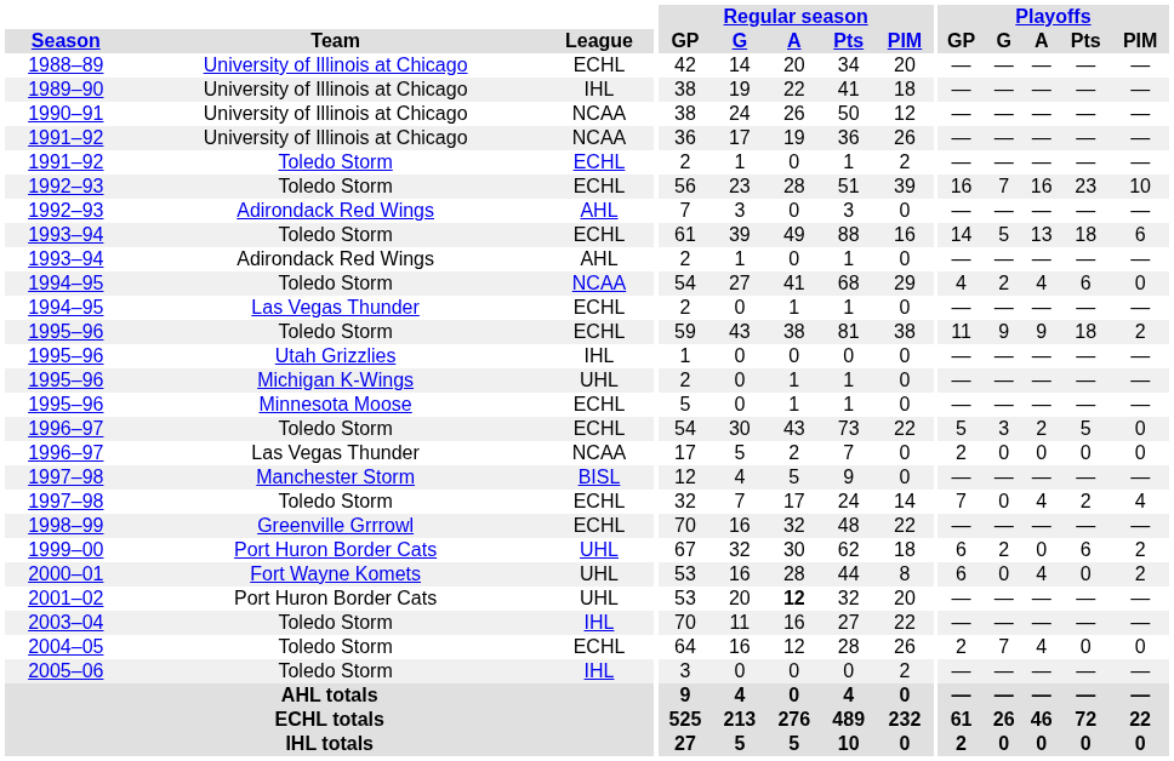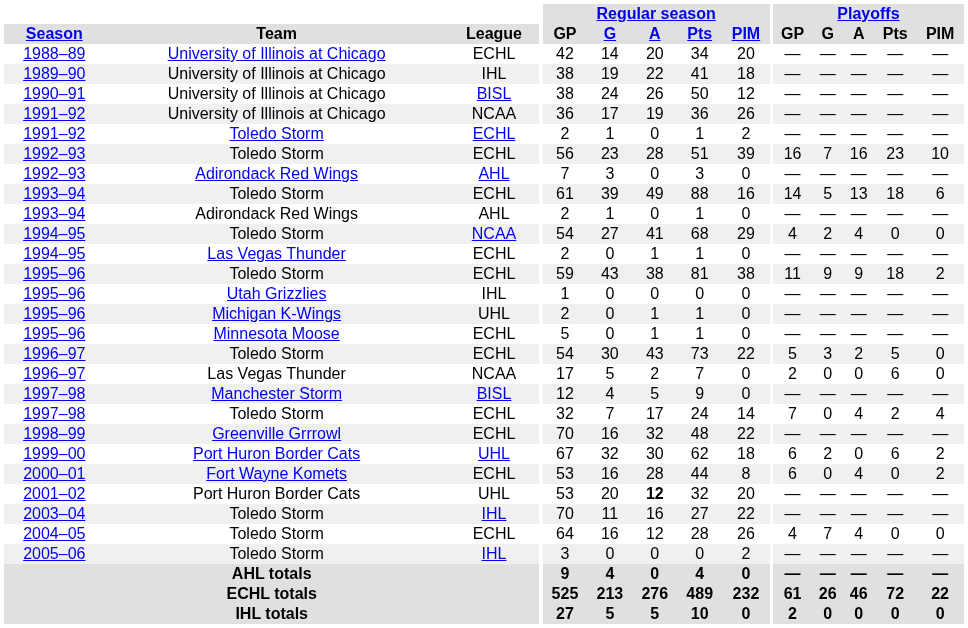 <table border="0" cellpadding="1" cellspacing="0" style="text-align:center; width:60em">
 <tr bgcolor="#e0e0e0">
 <th colspan="3" bgcolor="#ffffff"></th>
 <th rowspan="99" bgcolor="#ffffff"></th>
 <th colspan="5"><a href='#'>Regular season</a></th>
 <th rowspan="99" bgcolor="#ffffff"></th>
 <th colspan="5"><a href='#'>Playoffs</a></th>
 </tr>
 <tr bgcolor="#e0e0e0">
 <th><a href='#'>Season</a></th>
 <th>Team</th>
 <th>League</th>
 <th>GP</th>
 <th><a href='#'>G</a></th>
 <th><a href='#'>A</a></th>
 <th><a href='#'>Pts</a></th>
 <th><a href='#'>PIM</a></th>
 <th>GP</th>
 <th>G</th>
 <th>A</th>
 <th>Pts</th>
 <th>PIM</th>
 </tr>
 <tr>
 <td><a href='#'>1988–89</a></td>
 <td><a href='#'>University of Illinois at Chicago</a></td>
 <td>ECHL</td>
 <td>42</td>
 <td>14</td>
 <td>20</td>
 <td>34</td>
 <td>20</td>
 <td>—</td>
 <td>—</td>
 <td>—</td>
 <td>—</td>
 <td>—</td>
 </tr>
 <tr bgcolor="#f0f0f0">
 <td><a href='#'>1989–90</a></td>
 <td>University of Illinois at Chicago</td>
 <td>IHL</td>
 <td>38</td>
 <td>19</td>
 <td>22</td>
 <td>41</td>
 <td>18</td>
 <td>—</td>
 <td>—</td>
 <td>—</td>
 <td>—</td>
 <td>—</td>
 </tr>
 <tr>
 <td><a href='#'>1990–91</a></td>
 <td>University of Illinois at Chicago</td>
-<td>NCAA</td>
+<td><a href='#'>BISL</a></td>
 <td>38</td>
 <td>24</td>
 <td>26</td>
 <td>50</td>
 <td>12</td>
 <td>—</td>
 <td>—</td>
 <td>—</td>
 <td>—</td>
 <td>—</td>
 </tr>
 <tr bgcolor="#f0f0f0">
 <td><a href='#'>1991–92</a></td>
 <td>University of Illinois at Chicago</td>
 <td>NCAA</td>
 <td>36</td>
 <td>17</td>
 <td>19</td>
 <td>36</td>
 <td>26</td>
 <td>—</td>
 <td>—</td>
 <td>—</td>
 <td>—</td>
 <td>—</td>
 </tr>
 <tr>
 <td><a href='#'>1991–92</a></td>
 <td><a href='#'>Toledo Storm</a></td>
 <td><a href='#'>ECHL</a></td>
 <td>2</td>
 <td>1</td>
 <td>0</td>
 <td>1</td>
 <td>2</td>
 <td>—</td>
 <td>—</td>
 <td>—</td>
 <td>—</td>
 <td>—</td>
 </tr>
 <tr bgcolor="#f0f0f0">
 <td><a href='#'>1992–93</a></td>
 <td>Toledo Storm</td>
 <td>ECHL</td>
 <td>56</td>
 <td>23</td>
 <td>28</td>
 <td>51</td>
 <td>39</td>
 <td>16</td>
 <td>7</td>
 <td>16</td>
 <td>23</td>
 <td>10</td>
 </tr>
 <tr>
 <td><a href='#'>1992–93</a></td>
 <td><a href='#'>Adirondack Red Wings</a></td>
 <td><a href='#'>AHL</a></td>
 <td>7</td>
 <td>3</td>
 <td>0</td>
 <td>3</td>
 <td>0</td>
 <td>—</td>
 <td>—</td>
 <td>—</td>
 <td>—</td>
 <td>—</td>
 </tr>
 <tr bgcolor="#f0f0f0">
 <td><a href='#'>1993–94</a></td>
 <td>Toledo Storm</td>
 <td>ECHL</td>
 <td>61</td>
 <td>39</td>
 <td>49</td>
 <td>88</td>
 <td>16</td>
 <td>14</td>
 <td>5</td>
 <td>13</td>
 <td>18</td>
 <td>6</td>
 </tr>
 <tr>
 <td><a href='#'>1993–94</a></td>
 <td>Adirondack Red Wings</td>
 <td>AHL</td>
 <td>2</td>
 <td>1</td>
 <td>0</td>
 <td>1</td>
 <td>0</td>
 <td>—</td>
 <td>—</td>
 <td>—</td>
 <td>—</td>
 <td>—</td>
 </tr>
 <tr bgcolor="#f0f0f0">
 <td><a href='#'>1994–95</a></td>
 <td>Toledo Storm</td>
 <td><a href='#'>NCAA</a></td>
 <td>54</td>
 <td>27</td>
 <td>41</td>
 <td>68</td>
 <td>29</td>
 <td>4</td>
 <td>2</td>
 <td>4</td>
-<td>6</td>
+<td>0</td>
 <td>0</td>
 </tr>
 <tr>
 <td><a href='#'>1994–95</a></td>
 <td><a href='#'>Las Vegas Thunder</a></td>
 <td>ECHL</td>
 <td>2</td>
 <td>0</td>
 <td>1</td>
 <td>1</td>
 <td>0</td>
 <td>—</td>
 <td>—</td>
 <td>—</td>
 <td>—</td>
 <td>—</td>
 </tr>
 <tr bgcolor="#f0f0f0">
 <td><a href='#'>1995–96</a></td>
 <td>Toledo Storm</td>
 <td>ECHL</td>
 <td>59</td>
 <td>43</td>
 <td>38</td>
 <td>81</td>
 <td>38</td>
 <td>11</td>
 <td>9</td>
 <td>9</td>
 <td>18</td>
 <td>2</td>
 </tr>
 <tr>
 <td><a href='#'>1995–96</a></td>
 <td><a href='#'>Utah Grizzlies</a></td>
 <td>IHL</td>
 <td>1</td>
 <td>0</td>
 <td>0</td>
 <td>0</td>
 <td>0</td>
 <td>—</td>
 <td>—</td>
 <td>—</td>
 <td>—</td>
 <td>—</td>
 </tr>
 <tr bgcolor="#f0f0f0">
 <td><a href='#'>1995–96</a></td>
 <td><a href='#'>Michigan K-Wings</a></td>
 <td>UHL</td>
 <td>2</td>
 <td>0</td>
 <td>1</td>
 <td>1</td>
 <td>0</td>
 <td>—</td>
 <td>—</td>
 <td>—</td>
 <td>—</td>
 <td>—</td>
 </tr>
 <tr>
 <td><a href='#'>1995–96</a></td>
 <td><a href='#'>Minnesota Moose</a></td>
 <td>ECHL</td>
 <td>5</td>
 <td>0</td>
 <td>1</td>
 <td>1</td>
 <td>0</td>
 <td>—</td>
 <td>—</td>
 <td>—</td>
 <td>—</td>
 <td>—</td>
 </tr>
 <tr bgcolor="#f0f0f0">
 <td><a href='#'>1996–97</a></td>
 <td>Toledo Storm</td>
 <td>ECHL</td>
 <td>54</td>
 <td>30</td>
 <td>43</td>
 <td>73</td>
 <td>22</td>
 <td>5</td>
 <td>3</td>
 <td>2</td>
 <td>5</td>
 <td>0</td>
 </tr>
 <tr>
 <td><a href='#'>1996–97</a></td>
 <td>Las Vegas Thunder</td>
 <td>NCAA</td>
 <td>17</td>
 <td>5</td>
 <td>2</td>
 <td>7</td>
 <td>0</td>
 <td>2</td>
 <td>0</td>
 <td>0</td>
-<td>0</td>
+<td>6</td>
 <td>0</td>
 </tr>
 <tr bgcolor="#f0f0f0">
 <td><a href='#'>1997–98</a></td>
 <td><a href='#'>Manchester Storm</a></td>
 <td><a href='#'>BISL</a></td>
 <td>12</td>
 <td>4</td>
 <td>5</td>
 <td>9</td>
 <td>0</td>
 <td>—</td>
 <td>—</td>
 <td>—</td>
 <td>—</td>
 <td>—</td>
 </tr>
 <tr>
 <td><a href='#'>1997–98</a></td>
 <td>Toledo Storm</td>
 <td>ECHL</td>
 <td>32</td>
 <td>7</td>
 <td>17</td>
 <td>24</td>
 <td>14</td>
 <td>7</td>
 <td>0</td>
 <td>4</td>
 <td>2</td>
 <td>4</td>
 </tr>
 <tr bgcolor="#f0f0f0">
 <td><a href='#'>1998–99</a></td>
 <td><a href='#'>Greenville Grrrowl</a></td>
 <td>ECHL</td>
 <td>70</td>
 <td>16</td>
 <td>32</td>
 <td>48</td>
 <td>22</td>
 <td>—</td>
 <td>—</td>
 <td>—</td>
 <td>—</td>
 <td>—</td>
 </tr>
 <tr>
 <td><a href='#'>1999–00</a></td>
 <td><a href='#'>Port Huron Border Cats</a></td>
 <td><a href='#'>UHL</a></td>
 <td>67</td>
 <td>32</td>
 <td>30</td>
 <td>62</td>
 <td>18</td>
 <td>6</td>
 <td>2</td>
 <td>0</td>
 <td>6</td>
 <td>2</td>
 </tr>
 <tr bgcolor="#f0f0f0">
 <td><a href='#'>2000–01</a></td>
 <td><a href='#'>Fort Wayne Komets</a></td>
-<td>UHL</td>
+<td>ECHL</td>
 <td>53</td>
 <td>16</td>
 <td>28</td>
 <td>44</td>
 <td>8</td>
 <td>6</td>
 <td>0</td>
 <td>4</td>
 <td>0</td>
 <td>2</td>
 </tr>
 <tr>
 <td><a href='#'>2001–02</a></td>
 <td>Port Huron Border Cats</td>
 <td>UHL</td>
 <td>53</td>
 <td>20</td>
 <td><strong>12</strong></td>
 <td>32</td>
 <td>20</td>
 <td>—</td>
 <td>—</td>
 <td>—</td>
 <td>—</td>
 <td>—</td>
 </tr>
 <tr bgcolor="#f0f0f0">
 <td><a href='#'>2003–04</a></td>
 <td>Toledo Storm</td>
 <td><a href='#'>IHL</a></td>
 <td>70</td>
 <td>11</td>
 <td>16</td>
 <td>27</td>
 <td>22</td>
 <td>—</td>
 <td>—</td>
 <td>—</td>
 <td>—</td>
 <td>—</td>
 </tr>
 <tr>
 <td><a href='#'>2004–05</a></td>
 <td>Toledo Storm</td>
 <td>ECHL</td>
 <td>64</td>
 <td>16</td>
 <td>12</td>
 <td>28</td>
 <td>26</td>
-<td>2</td>
+<td>4</td>
 <td>7</td>
 <td>4</td>
 <td>0</td>
 <td>0</td>
 </tr>
 <tr bgcolor="#f0f0f0">
 <td><a href='#'>2005–06</a></td>
 <td>Toledo Storm</td>
 <td><a href='#'>IHL</a></td>
 <td>3</td>
 <td>0</td>
 <td>0</td>
 <td>0</td>
 <td>2</td>
 <td>—</td>
 <td>—</td>
 <td>—</td>
 <td>—</td>
 <td>—</td>
 </tr>
 <tr>
 </tr>
 <tr ALIGN="center" bgcolor="#e0e0e0">
 <th colspan="3">AHL totals</th>
 <th ALIGN="center">9</th>
 <th ALIGN="center">4</th>
 <th ALIGN="center">0</th>
 <th ALIGN="center">4</th>
 <th ALIGN="center">0</th>
 <th ALIGN="center">—</th>
 <th ALIGN="center">—</th>
 <th ALIGN="center">—</th>
 <th ALIGN="center">—</th>
 <th ALIGN="center">—</th>
 </tr>
 <tr>
 </tr>
 <tr ALIGN="center" bgcolor="#e0e0e0">
 <th colspan="3">ECHL totals</th>
 <th ALIGN="center">525</th>
 <th ALIGN="center">213</th>
 <th ALIGN="center">276</th>
 <th ALIGN="center">489</th>
 <th ALIGN="center">232</th>
 <th ALIGN="center">61</th>
 <th ALIGN="center">26</th>
 <th ALIGN="center">46</th>
 <th ALIGN="center">72</th>
 <th ALIGN="center">22</th>
 </tr>
 <tr>
 </tr>
 <tr ALIGN="center" bgcolor="#e0e0e0">
 <th colspan="3">IHL totals</th>
 <th ALIGN="center">27</th>
 <th ALIGN="center">5</th>
 <th ALIGN="center">5</th>
 <th ALIGN="center">10</th>
 <th ALIGN="center">0</th>
 <th ALIGN="center">2</th>
 <th ALIGN="center">0</th>
 <th ALIGN="center">0</th>
 <th ALIGN="center">0</th>
 <th ALIGN="center">0</th>
 </tr>
 </table>
